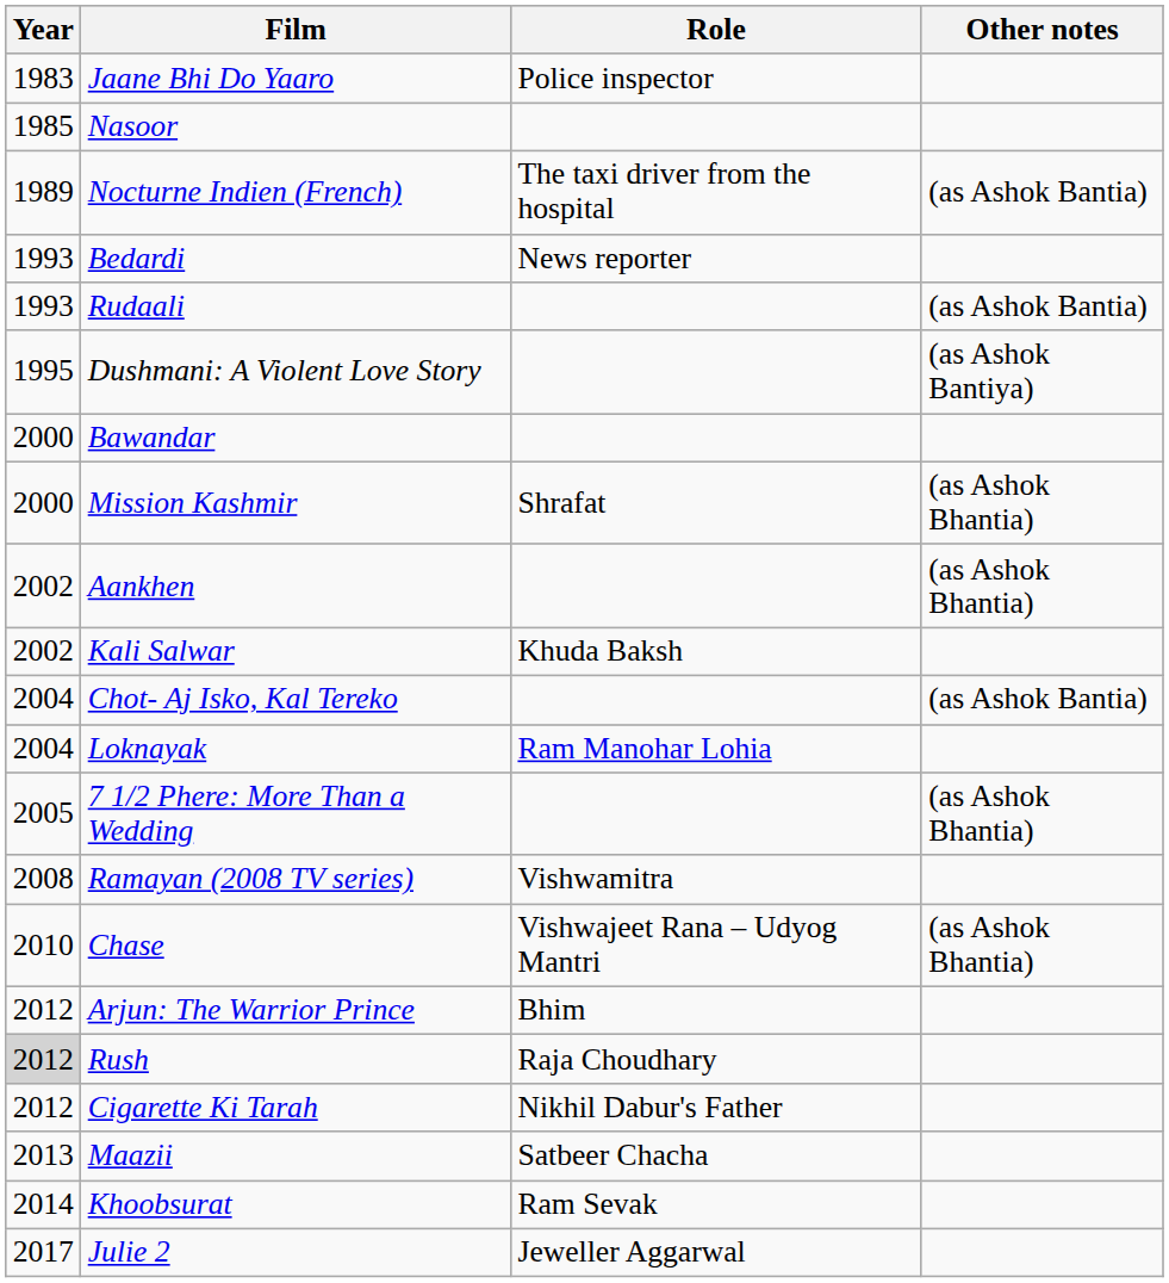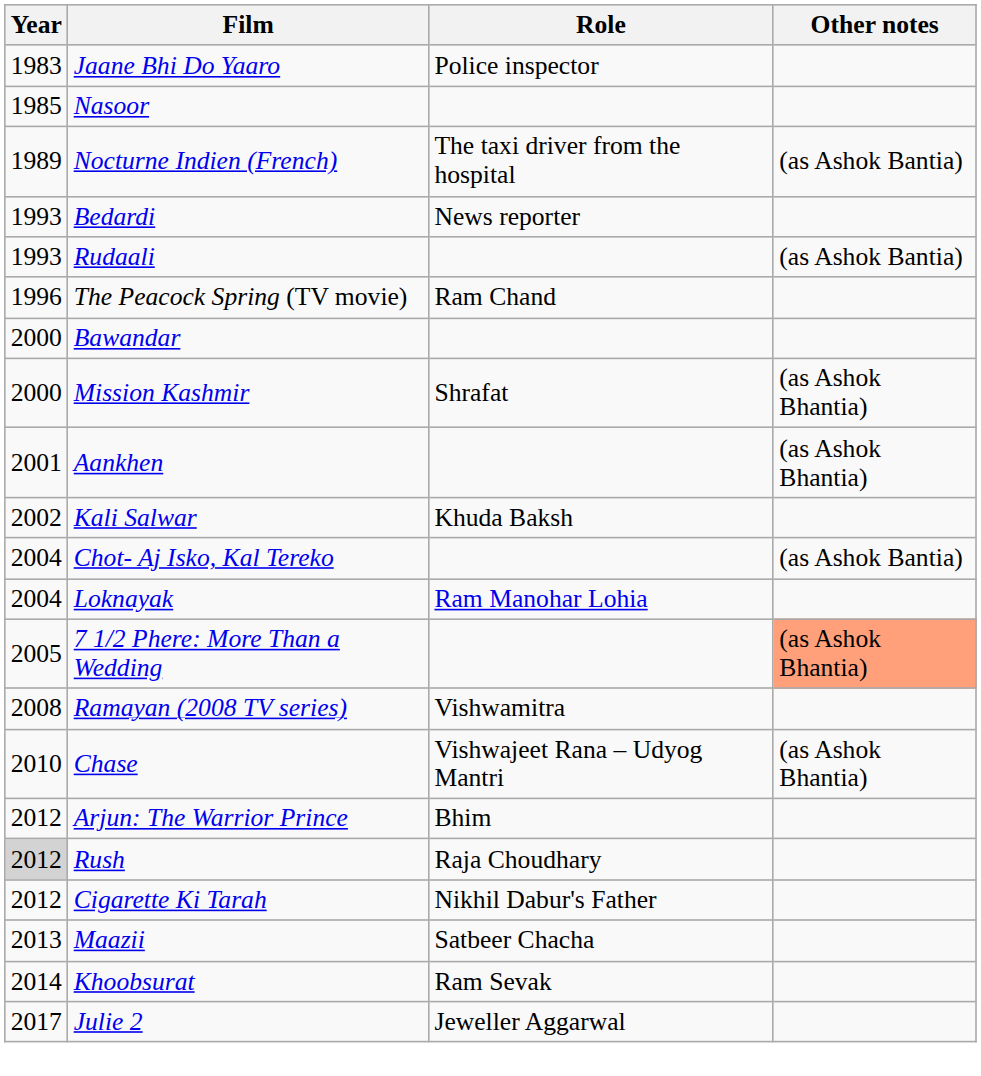 <table class="wikitable">
 <tr>
 <th>Year</th>
 <th>Film</th>
 <th>Role</th>
 <th>Other notes</th>
 </tr>
 <tr>
 <td>1983</td>
 <td><em><a href='#'>Jaane Bhi Do Yaaro</a></em></td>
 <td>Police inspector</td>
 <td></td>
 </tr>
 <tr>
 <td>1985</td>
 <td><em><a href='#'>Nasoor</a></em></td>
 <td></td>
 <td></td>
 </tr>
 <tr>
 <td>1989</td>
 <td><em><a href='#'>Nocturne Indien (French)</a></em></td>
 <td>The taxi driver from the hospital</td>
 <td>(as Ashok Bantia)</td>
 </tr>
 <tr>
 <td>1993</td>
 <td><em><a href='#'>Bedardi</a></em></td>
 <td>News reporter</td>
 <td></td>
 </tr>
 <tr>
 <td>1993</td>
 <td><em><a href='#'>Rudaali</a></em></td>
 <td></td>
 <td>(as Ashok Bantia)</td>
 </tr>
 <tr>
-<td>1995</td>
-<td><em>Dushmani: A Violent Love Story</em></td>
+<td>1996</td>
+<td><em>The Peacock Spring</em> (TV movie)</td>
+<td>Ram Chand</td>
 <td></td>
-<td>(as Ashok Bantiya)</td>
 </tr>
 <tr>
 <td>2000</td>
 <td><em><a href='#'>Bawandar</a></em></td>
 <td></td>
 <td></td>
 </tr>
 <tr>
 <td>2000</td>
 <td><em><a href='#'>Mission Kashmir</a></em></td>
 <td>Shrafat</td>
 <td>(as Ashok Bhantia)</td>
 </tr>
 <tr>
-<td>2002</td>
+<td>2001</td>
 <td><em><a href='#'>Aankhen</a></em></td>
 <td></td>
 <td>(as Ashok Bhantia)</td>
 </tr>
 <tr>
 <td>2002</td>
 <td><em><a href='#'>Kali Salwar</a></em></td>
 <td>Khuda Baksh</td>
 <td></td>
 </tr>
 <tr>
 <td>2004</td>
 <td><em> <a href='#'>Chot- Aj Isko, Kal Tereko</a></em></td>
 <td></td>
 <td>(as Ashok Bantia)</td>
 </tr>
 <tr>
 <td>2004</td>
 <td><em> <a href='#'>Loknayak</a></em></td>
 <td><a href='#'>Ram Manohar Lohia</a></td>
 <td></td>
 </tr>
 <tr>
 <td>2005</td>
 <td><em><a href='#'>7 1/2 Phere: More Than a Wedding</a></em></td>
 <td></td>
-<td>(as Ashok Bhantia)</td>
+<td style="background: lightsalmon;">(as Ashok Bhantia)</td>
 </tr>
 <tr>
 <td>2008</td>
 <td><em><a href='#'>Ramayan (2008 TV series)</a></em></td>
 <td>Vishwamitra</td>
 <td></td>
 </tr>
 <tr>
 <td>2010</td>
 <td><em><a href='#'>Chase</a></em></td>
 <td>Vishwajeet Rana – Udyog Mantri</td>
 <td>(as Ashok Bhantia)</td>
 </tr>
 <tr>
 <td>2012</td>
 <td><em><a href='#'>Arjun: The Warrior Prince</a></em></td>
 <td>Bhim</td>
 <td></td>
 </tr>
 <tr>
 <td style="background: lightgrey;">2012</td>
 <td><em><a href='#'>Rush</a></em></td>
 <td>Raja Choudhary</td>
 <td></td>
 </tr>
 <tr>
 <td>2012</td>
 <td><em><a href='#'>Cigarette Ki Tarah</a></em></td>
 <td>Nikhil Dabur's Father</td>
 <td></td>
 </tr>
 <tr>
 <td>2013</td>
 <td><em><a href='#'>Maazii</a></em></td>
 <td>Satbeer Chacha</td>
 <td></td>
 </tr>
 <tr>
 <td>2014</td>
 <td><em><a href='#'>Khoobsurat</a></em></td>
 <td>Ram Sevak</td>
 <td></td>
 </tr>
 <tr>
 <td>2017</td>
 <td><em><a href='#'>Julie 2</a></em></td>
 <td>Jeweller Aggarwal</td>
 <td></td>
 </tr>
 </table>
